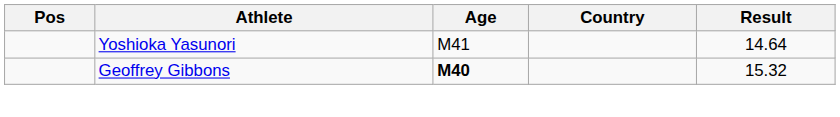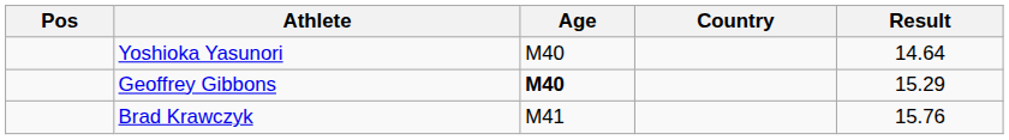 <table class="wikitable"  style="text-align:center; width:50%;">
 <tr>
 <th>Pos</th>
 <th>Athlete</th>
 <th>Age</th>
 <th>Country</th>
 <th>Result</th>
 </tr>
 <tr>
 <td align=center></td>
 <td align=left><a href='#'>Yoshioka Yasunori</a></td>
-<td align=left>M41</td>
+<td align=left>M40</td>
 <td align=left></td>
 <td>14.64</td>
 </tr>
 <tr>
 <td align=center></td>
 <td align=left><a href='#'>Geoffrey Gibbons</a></td>
 <td align=left><strong>M40</strong></td>
 <td align=left></td>
-<td>15.32</td>
+<td>15.29</td>
+</tr>
+<tr>
+<td align=center></td>
+<td align=left><a href='#'>Brad Krawczyk</a></td>
+<td align=left>M41</td>
+<td align=left></td>
+<td>15.76</td>
 </tr>
 </table>
